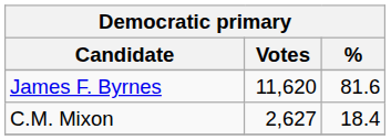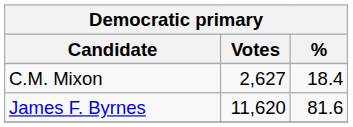 <table class="wikitable" align="left" style="margin: 1em 1em 1em 0; font-size: 95%;">
 <tr>
 <th colspan="3">Democratic primary</th>
 </tr>
 <tr>
 <th colspan="1" style="width: 170px">Candidate</th>
 <th style="width: 50px">Votes</th>
 <th style="width: 40px">%</th>
 </tr>
 <tr>
 </tr>
 <tr>
+<td>C.M. Mixon</td>
+<td align="right">2,627</td>
+<td align="right">18.4</td>
+</tr>
+<tr>
 <td><a href='#'>James F. Byrnes</a></td>
 <td align="right">11,620</td>
 <td align="right">81.6</td>
 </tr>
 <tr>
-<td>C.M. Mixon</td>
-<td align="right">2,627</td>
-<td align="right">18.4</td>
-</tr>
-<tr>
 </tr>
 </table>
